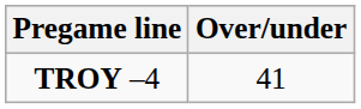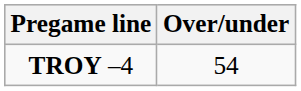 <table class="wikitable">
 <tr align="center">
 <th style=>Pregame line</th>
 <th style=>Over/under</th>
 </tr>
 <tr align="center">
 <td><strong>TROY</strong> –4</td>
-<td>41</td>
+<td>54</td>
 </tr>
 </table>
